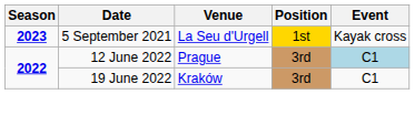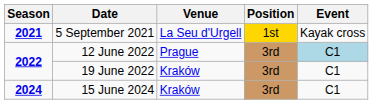 <table class="wikitable" style="text-align:center; font-size:95%;">
 <tr>
 <th>Season</th>
 <th>Date</th>
 <th>Venue</th>
 <th>Position</th>
 <th>Event</th>
 </tr>
 <tr>
-<td><strong><a href='#'>2023</a></strong></td>
+<td><strong><a href='#'>2021</a></strong></td>
 <td align=right>5 September 2021</td>
 <td align=left><a href='#'>La Seu d'Urgell</a></td>
 <td bgcolor=gold>1st</td>
 <td>Kayak cross</td>
 </tr>
 <tr>
 <td rowspan=2><strong><a href='#'>2022</a></strong></td>
 <td align=right>12 June 2022</td>
 <td align=left><a href='#'>Prague</a></td>
 <td bgcolor=cc9966>3rd</td>
 <td style="background: lightblue;">C1</td>
 </tr>
 <tr>
 <td align=right>19 June 2022</td>
 <td align=left><a href='#'>Kraków</a></td>
 <td bgcolor=cc9966>3rd</td>
 <td>C1</td>
 </tr>
+<tr>
+<td><strong><a href='#'>2024</a></strong></td>
+<td align=right>15 June 2024</td>
+<td align=left><a href='#'>Kraków</a></td>
+<td bgcolor=cc9966>3rd</td>
+<td>C1</td>
+</tr>
 </table>
